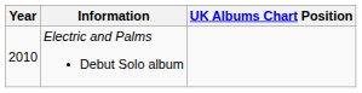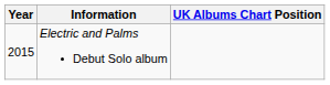 <table class="wikitable" style="font-size: 90%;">
 <tr>
 <th>Year</th>
 <th>Information</th>
 <th><a href='#'>UK Albums Chart</a> Position</th>
 </tr>
 <tr>
-<td>2010</td>
+<td>2015</td>
 <td><em>Electric and Palms</em><br><ul><li>Debut Solo album</li></ul></td>
 </tr>
 </table>
